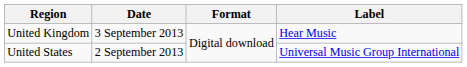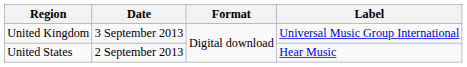 <table class="wikitable plainrowheaders">
 <tr>
 <th scope="col">Region</th>
 <th scope="col">Date</th>
 <th scope="col">Format</th>
 <th scope="col">Label</th>
 </tr>
 <tr>
 <td>United Kingdom</td>
 <td>3 September 2013</td>
 <td rowspan="2">Digital download</td>
-<td><a href='#'>Hear Music</a></td>
+<td><a href='#'>Universal Music Group International</a></td>
 </tr>
 <tr>
 <td>United States</td>
 <td>2 September 2013</td>
-<td><a href='#'>Universal Music Group International</a></td>
+<td><a href='#'>Hear Music</a></td>
 </tr>
 </table>
